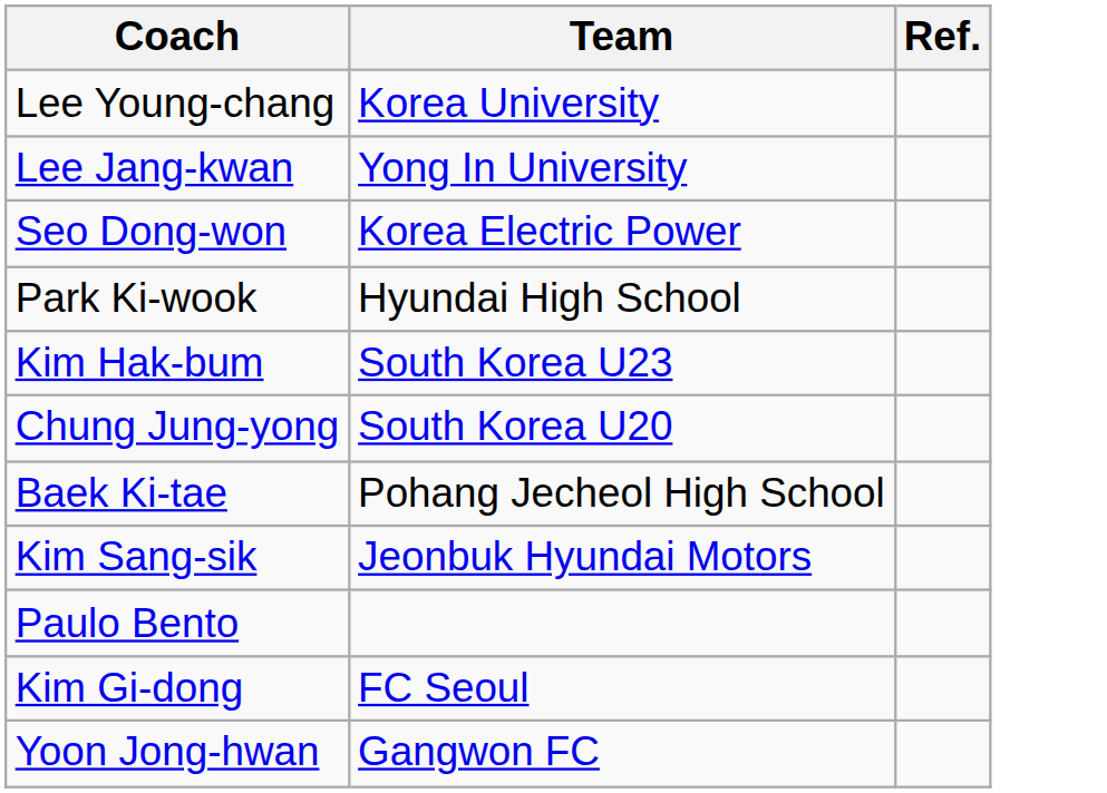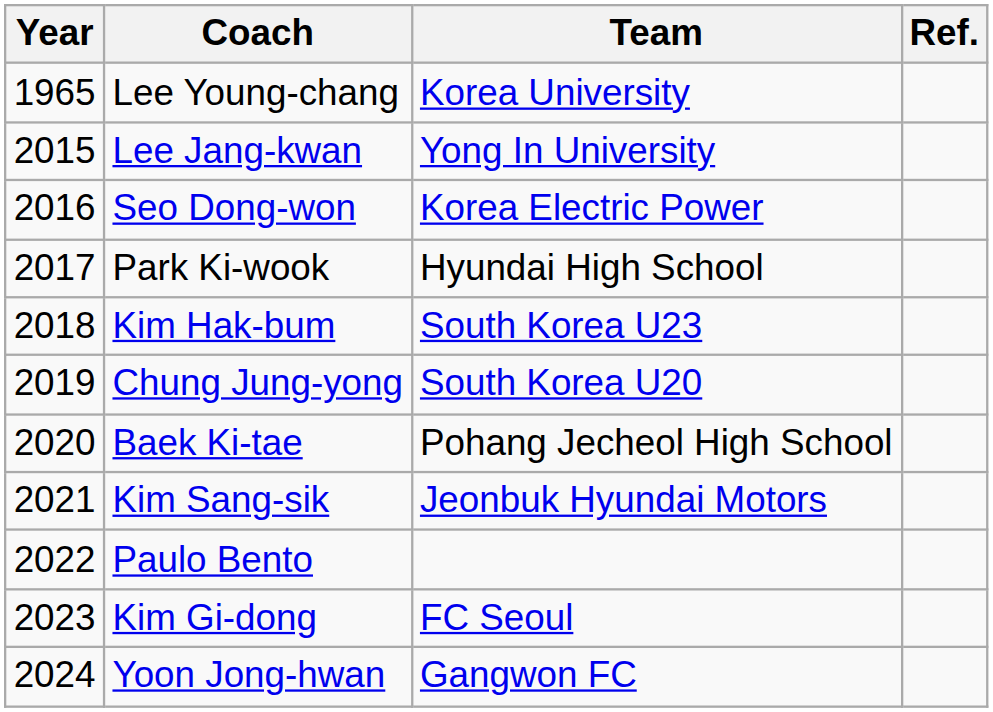 <table class="wikitable" style="text-align:left">
 <tr>
+<th>Year</th>
 <th>Coach</th>
 <th>Team</th>
 <th>Ref.</th>
 </tr>
 <tr>
+<td>1965</td>
 <td> Lee Young-chang</td>
 <td> <a href='#'>Korea University</a></td>
 <td></td>
 </tr>
 <tr>
+<td>2015</td>
 <td> <a href='#'>Lee Jang-kwan</a></td>
 <td> <a href='#'>Yong In University</a></td>
 <td></td>
 </tr>
 <tr>
+<td>2016</td>
 <td> <a href='#'>Seo Dong-won</a></td>
 <td> <a href='#'>Korea Electric Power</a></td>
 <td></td>
 </tr>
 <tr>
+<td>2017</td>
 <td> Park Ki-wook</td>
 <td> Hyundai High School</td>
 <td></td>
 </tr>
 <tr>
+<td>2018</td>
 <td> <a href='#'>Kim Hak-bum</a></td>
 <td> <a href='#'>South Korea U23</a></td>
 <td></td>
 </tr>
 <tr>
+<td>2019</td>
 <td> <a href='#'>Chung Jung-yong</a></td>
 <td> <a href='#'>South Korea U20</a></td>
 <td></td>
 </tr>
 <tr>
+<td>2020</td>
 <td> <a href='#'>Baek Ki-tae</a></td>
 <td> Pohang Jecheol High School</td>
 <td></td>
 </tr>
 <tr>
+<td>2021</td>
 <td> <a href='#'>Kim Sang-sik</a></td>
 <td> <a href='#'>Jeonbuk Hyundai Motors</a></td>
 <td></td>
 </tr>
 <tr>
+<td>2022</td>
 <td> <a href='#'>Paulo Bento</a></td>
 <td></td>
 <td></td>
 </tr>
 <tr>
+<td>2023</td>
 <td> <a href='#'>Kim Gi-dong</a></td>
 <td> <a href='#'>FC Seoul</a></td>
 <td></td>
 </tr>
 <tr>
+<td>2024</td>
 <td> <a href='#'>Yoon Jong-hwan</a></td>
 <td> <a href='#'>Gangwon FC</a></td>
 <td></td>
 </tr>
 </table>
